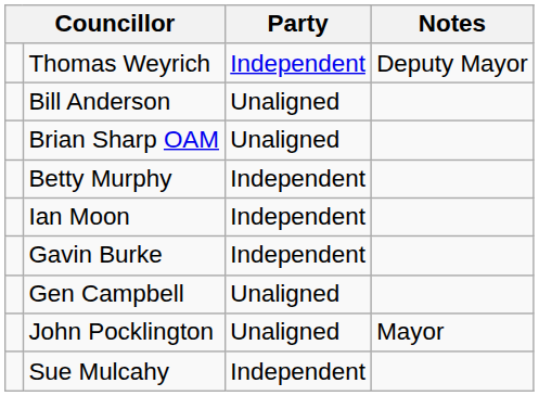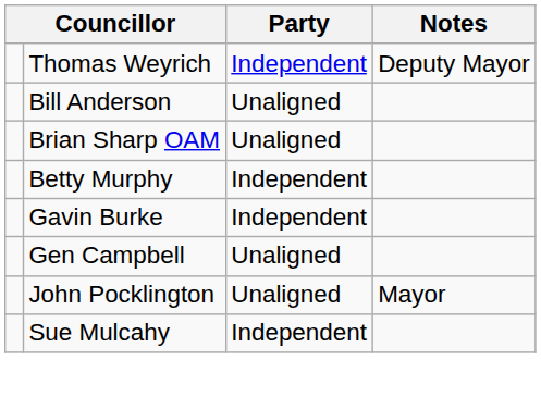 <table class="wikitable">
 <tr>
 <th colspan="2">Councillor</th>
 <th>Party</th>
 <th>Notes</th>
 </tr>
 <tr>
 <td> </td>
 <td>Thomas Weyrich</td>
 <td><a href='#'>Independent</a></td>
 <td>Deputy Mayor</td>
 </tr>
 <tr>
 <td> </td>
 <td>Bill Anderson</td>
 <td>Unaligned</td>
 <td></td>
 </tr>
 <tr>
 <td> </td>
 <td>Brian Sharp <a href='#'>OAM</a></td>
 <td>Unaligned</td>
 <td></td>
 </tr>
 <tr>
 <td> </td>
 <td>Betty Murphy</td>
 <td>Independent</td>
 <td></td>
 </tr>
 <tr>
 <td> </td>
-<td>Ian Moon</td>
-<td>Independent</td>
-<td></td>
-</tr>
-<tr>
-<td> </td>
 <td>Gavin Burke</td>
 <td>Independent</td>
 <td></td>
 </tr>
 <tr>
 <td> </td>
 <td>Gen Campbell</td>
 <td>Unaligned</td>
 <td></td>
 </tr>
 <tr>
 <td> </td>
 <td>John Pocklington</td>
 <td>Unaligned</td>
 <td>Mayor</td>
 </tr>
 <tr>
 <td> </td>
 <td>Sue Mulcahy</td>
 <td>Independent</td>
 <td></td>
 </tr>
 </table>
